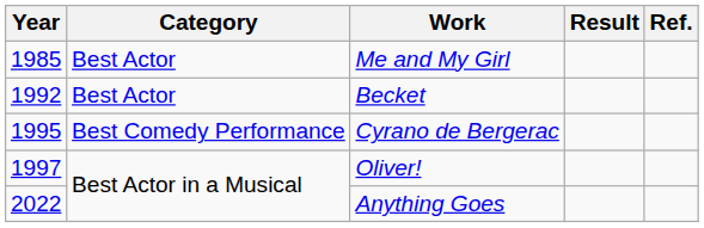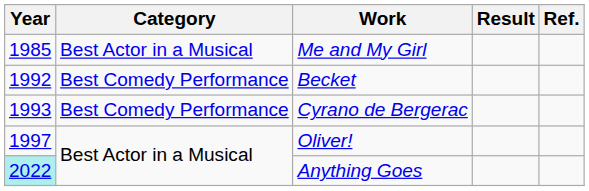 <table class="wikitable sortable">
 <tr>
 <th>Year</th>
 <th>Category</th>
 <th>Work</th>
 <th>Result</th>
 <th>Ref.</th>
 </tr>
 <tr>
 <td align="center"><a href='#'>1985</a></td>
-<td><a href='#'>Best Actor</a></td>
+<td><a href='#'>Best Actor in a Musical</a></td>
 <td><em><a href='#'>Me and My Girl</a></em></td>
 <td></td>
 <td></td>
 </tr>
 <tr>
 <td align="center"><a href='#'>1992</a></td>
-<td><a href='#'>Best Actor</a></td>
+<td><a href='#'>Best Comedy Performance</a></td>
 <td><em><a href='#'>Becket</a></em></td>
 <td></td>
 <td></td>
 </tr>
 <tr>
-<td align="center"><a href='#'>1995</a></td>
+<td align="center"><a href='#'>1993</a></td>
 <td><a href='#'>Best Comedy Performance</a></td>
 <td><a href='#'><em>Cyrano de Bergerac</em></a></td>
 <td></td>
 <td></td>
 </tr>
 <tr>
 <td align="center"><a href='#'>1997</a></td>
 <td rowspan="2">Best Actor in a Musical</td>
 <td><em><a href='#'>Oliver!</a></em></td>
 <td></td>
 <td></td>
 </tr>
 <tr>
-<td align="center"><a href='#'>2022</a></td>
+<td align="center" style="background: paleturquoise;"><a href='#'>2022</a></td>
 <td><em><a href='#'>Anything Goes</a></em></td>
 <td></td>
 <td></td>
 </tr>
 </table>
